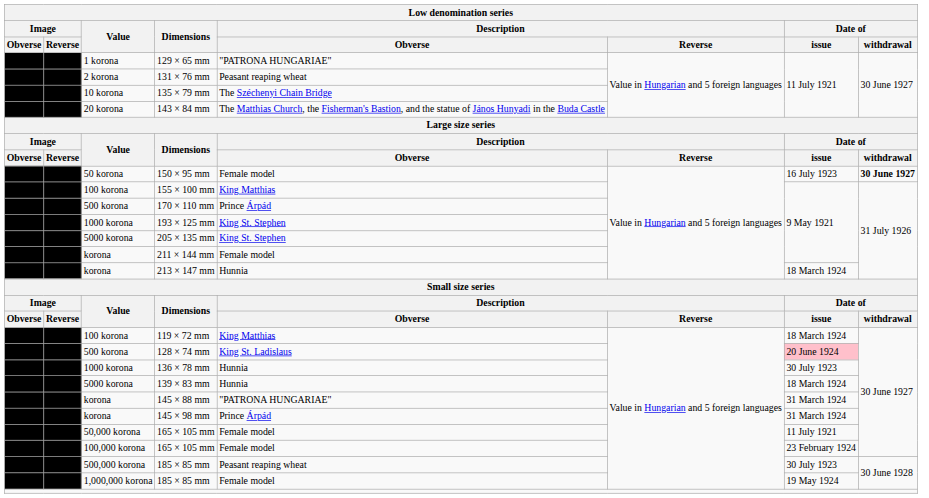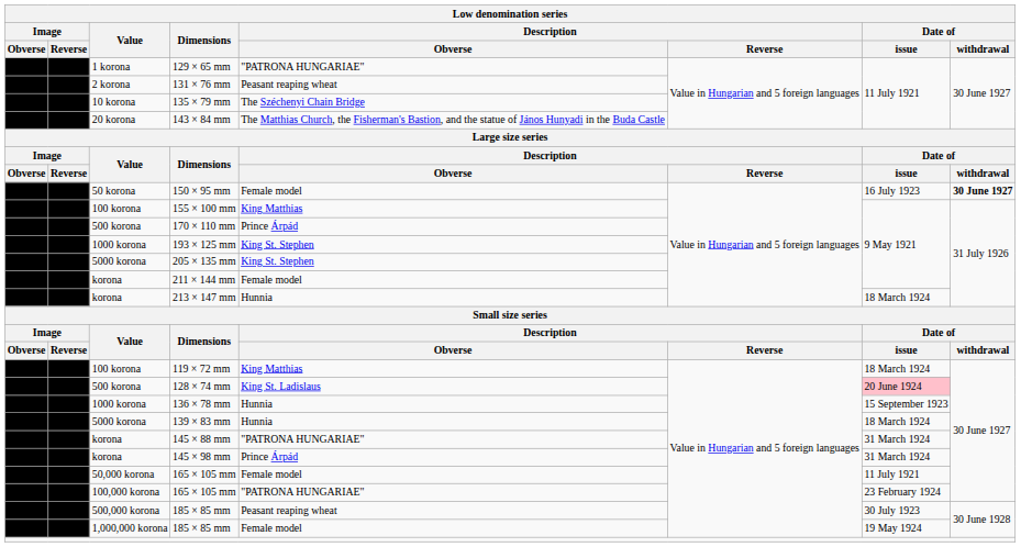 <table class="wikitable" style="font-size: 90%">
 <tr>
 <th colspan="8">Low denomination series</th>
 </tr>
 <tr>
 <th colspan="2">Image</th>
 <th rowspan="2">Value</th>
 <th rowspan="2">Dimensions</th>
 <th colspan="2">Description</th>
 <th colspan="2">Date of</th>
 </tr>
 <tr>
 <th>Obverse</th>
 <th>Reverse</th>
 <th>Obverse</th>
 <th>Reverse</th>
 <th>issue</th>
 <th>withdrawal</th>
 </tr>
 <tr>
 <td align="center" bgcolor="#000000"></td>
 <td align="center" bgcolor="#000000"></td>
 <td>1 korona</td>
 <td>129 × 65 mm</td>
 <td>"PATRONA HUNGARIAE"</td>
 <td rowspan="4">Value in <a href='#'>Hungarian</a> and 5 foreign languages</td>
 <td rowspan="4">11 July 1921</td>
 <td rowspan="4">30 June 1927</td>
 </tr>
 <tr>
 <td align="center" bgcolor="#000000"></td>
 <td align="center" bgcolor="#000000"></td>
 <td>2 korona</td>
 <td>131 × 76 mm</td>
 <td>Peasant reaping wheat</td>
 </tr>
 <tr>
 <td align="center" bgcolor="#000000"></td>
 <td align="center" bgcolor="#000000"></td>
 <td>10 korona</td>
 <td>135 × 79 mm</td>
 <td>The <a href='#'>Széchenyi Chain Bridge</a></td>
 </tr>
 <tr>
 <td align="center" bgcolor="#000000"></td>
 <td align="center" bgcolor="#000000"></td>
 <td>20 korona</td>
 <td>143 × 84 mm</td>
 <td>The <a href='#'>Matthias Church</a>, the <a href='#'>Fisherman's Bastion</a>, and the statue of <a href='#'>János Hunyadi</a> in the <a href='#'>Buda Castle</a></td>
 </tr>
 <tr>
 <th colspan="8">Large size series</th>
 </tr>
 <tr>
 <th colspan="2">Image</th>
 <th rowspan="2">Value</th>
 <th rowspan="2">Dimensions</th>
 <th colspan="2">Description</th>
 <th colspan="2">Date of</th>
 </tr>
 <tr>
 <th>Obverse</th>
 <th>Reverse</th>
 <th>Obverse</th>
 <th>Reverse</th>
 <th>issue</th>
 <th>withdrawal</th>
 </tr>
 <tr>
 <td align="center" bgcolor="#000000"></td>
 <td align="center" bgcolor="#000000"></td>
 <td>50 korona</td>
 <td>150 × 95 mm</td>
 <td>Female model</td>
 <td rowspan="7">Value in <a href='#'>Hungarian</a> and 5 foreign languages</td>
 <td>16 July 1923</td>
 <td><strong>30 June 1927</strong></td>
 </tr>
 <tr>
 <td align="center" bgcolor="#000000"></td>
 <td align="center" bgcolor="#000000"></td>
 <td>100 korona</td>
 <td>155 × 100 mm</td>
 <td><a href='#'>King Matthias</a></td>
 <td rowspan="5">9 May 1921</td>
 <td rowspan="6">31 July 1926</td>
 </tr>
 <tr>
 <td align="center" bgcolor="#000000"></td>
 <td align="center" bgcolor="#000000"></td>
 <td>500 korona</td>
 <td>170 × 110 mm</td>
 <td>Prince <a href='#'>Árpád</a></td>
 </tr>
 <tr>
 <td align="center" bgcolor="#000000"></td>
 <td align="center" bgcolor="#000000"></td>
 <td>1000 korona</td>
 <td>193 × 125 mm</td>
 <td><a href='#'>King St. Stephen</a></td>
 </tr>
 <tr>
 <td align="center" bgcolor="#000000"></td>
 <td align="center" bgcolor="#000000"></td>
 <td>5000 korona</td>
 <td>205 × 135 mm</td>
 <td><a href='#'>King St. Stephen</a></td>
 </tr>
 <tr>
 <td align="center" bgcolor="#000000"></td>
 <td align="center" bgcolor="#000000"></td>
 <td> korona</td>
 <td>211 × 144 mm</td>
 <td>Female model</td>
 </tr>
 <tr>
 <td align="center" bgcolor="#000000"></td>
 <td align="center" bgcolor="#000000"></td>
 <td> korona</td>
 <td>213 × 147 mm</td>
 <td>Hunnia</td>
 <td>18 March 1924</td>
 </tr>
 <tr>
 <th colspan="8">Small size series</th>
 </tr>
 <tr>
 <th colspan="2">Image</th>
 <th rowspan="2">Value</th>
 <th rowspan="2">Dimensions</th>
 <th colspan="2">Description</th>
 <th colspan="2">Date of</th>
 </tr>
 <tr>
 <th>Obverse</th>
 <th>Reverse</th>
 <th>Obverse</th>
 <th>Reverse</th>
 <th>issue</th>
 <th>withdrawal</th>
 </tr>
 <tr>
 <td align="center" bgcolor="#000000"></td>
 <td align="center" bgcolor="#000000"></td>
 <td>100 korona</td>
 <td>119 × 72 mm</td>
 <td><a href='#'>King Matthias</a></td>
 <td rowspan="10">Value in <a href='#'>Hungarian</a> and 5 foreign languages</td>
 <td>18 March 1924</td>
 <td rowspan="8">30 June 1927</td>
 </tr>
 <tr>
 <td align="center" bgcolor="#000000"></td>
 <td align="center" bgcolor="#000000"></td>
 <td>500 korona</td>
 <td>128 × 74 mm</td>
 <td><a href='#'>King St. Ladislaus</a></td>
 <td style="background: pink;">20 June 1924</td>
 </tr>
 <tr>
 <td align="center" bgcolor="#000000"></td>
 <td align="center" bgcolor="#000000"></td>
 <td>1000 korona</td>
 <td>136 × 78 mm</td>
 <td>Hunnia</td>
-<td>30 July 1923</td>
+<td>15 September 1923</td>
 </tr>
 <tr>
 <td align="center" bgcolor="#000000"></td>
 <td align="center" bgcolor="#000000"></td>
 <td>5000 korona</td>
 <td>139 × 83 mm</td>
 <td>Hunnia</td>
 <td>18 March 1924</td>
 </tr>
 <tr>
 <td align="center" bgcolor="#000000"></td>
 <td align="center" bgcolor="#000000"></td>
 <td> korona</td>
 <td>145 × 88 mm</td>
 <td>"PATRONA HUNGARIAE"</td>
 <td>31 March 1924</td>
 </tr>
 <tr>
 <td align="center" bgcolor="#000000"></td>
 <td align="center" bgcolor="#000000"></td>
 <td> korona</td>
 <td>145 × 98 mm</td>
 <td>Prince <a href='#'>Árpád</a></td>
 <td>31 March 1924</td>
 </tr>
 <tr>
 <td align="center" bgcolor="#000000"></td>
 <td align="center" bgcolor="#000000"></td>
 <td>50,000 korona</td>
 <td>165 × 105 mm</td>
 <td>Female model</td>
 <td>11 July 1921</td>
 </tr>
 <tr>
 <td align="center" bgcolor="#000000"></td>
 <td align="center" bgcolor="#000000"></td>
 <td>100,000 korona</td>
 <td>165 × 105 mm</td>
-<td>Female model</td>
+<td>"PATRONA HUNGARIAE"</td>
 <td>23 February 1924</td>
 </tr>
 <tr>
 <td align="center" bgcolor="#000000"></td>
 <td align="center" bgcolor="#000000"></td>
 <td>500,000 korona</td>
 <td>185 × 85 mm</td>
 <td>Peasant reaping wheat</td>
 <td>30 July 1923</td>
 <td rowspan="2">30 June 1928</td>
 </tr>
 <tr>
 <td align="center" bgcolor="#000000"></td>
 <td align="center" bgcolor="#000000"></td>
 <td>1,000,000 korona</td>
 <td>185 × 85 mm</td>
 <td>Female model</td>
 <td>19 May 1924</td>
 </tr>
 <tr>
 <td colspan="8"></td>
 </tr>
 </table>
